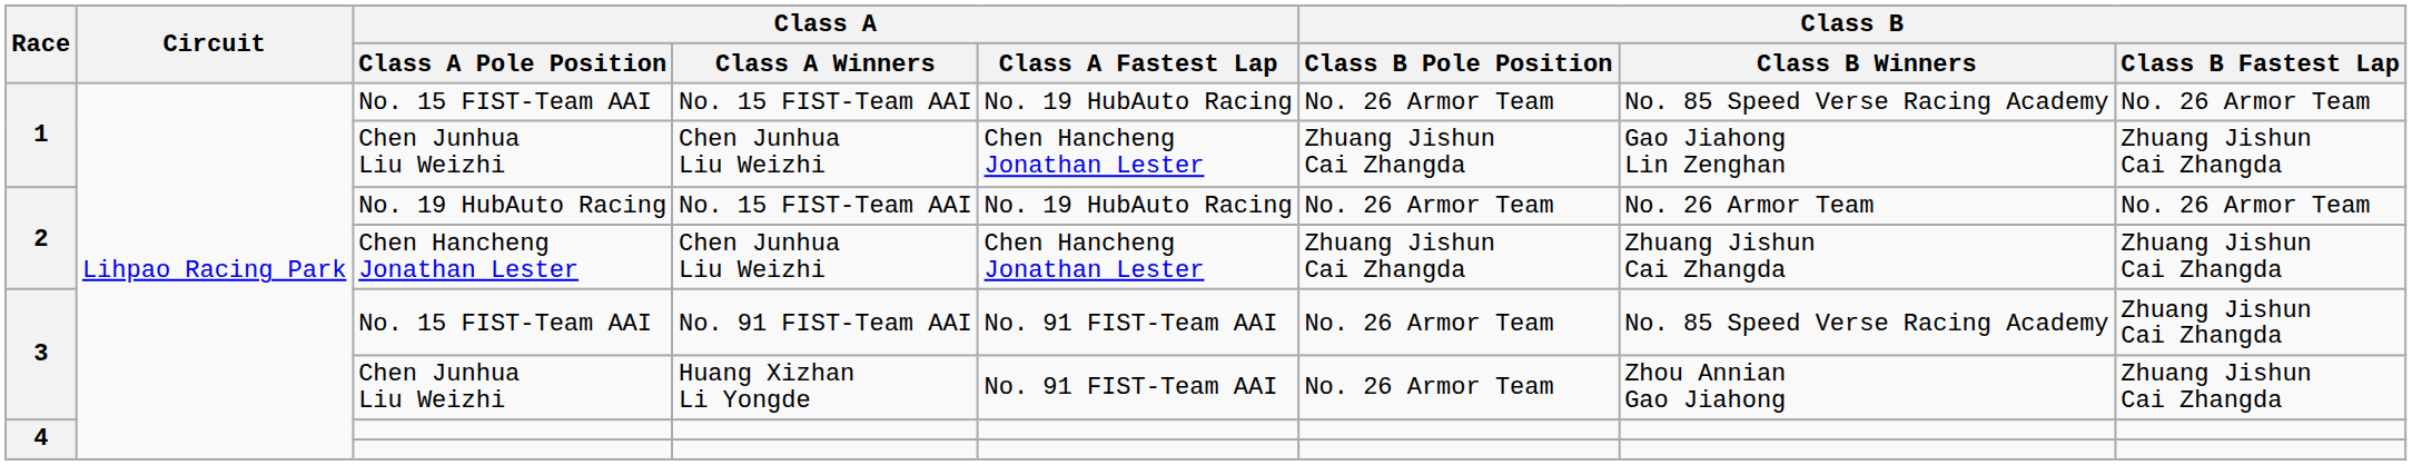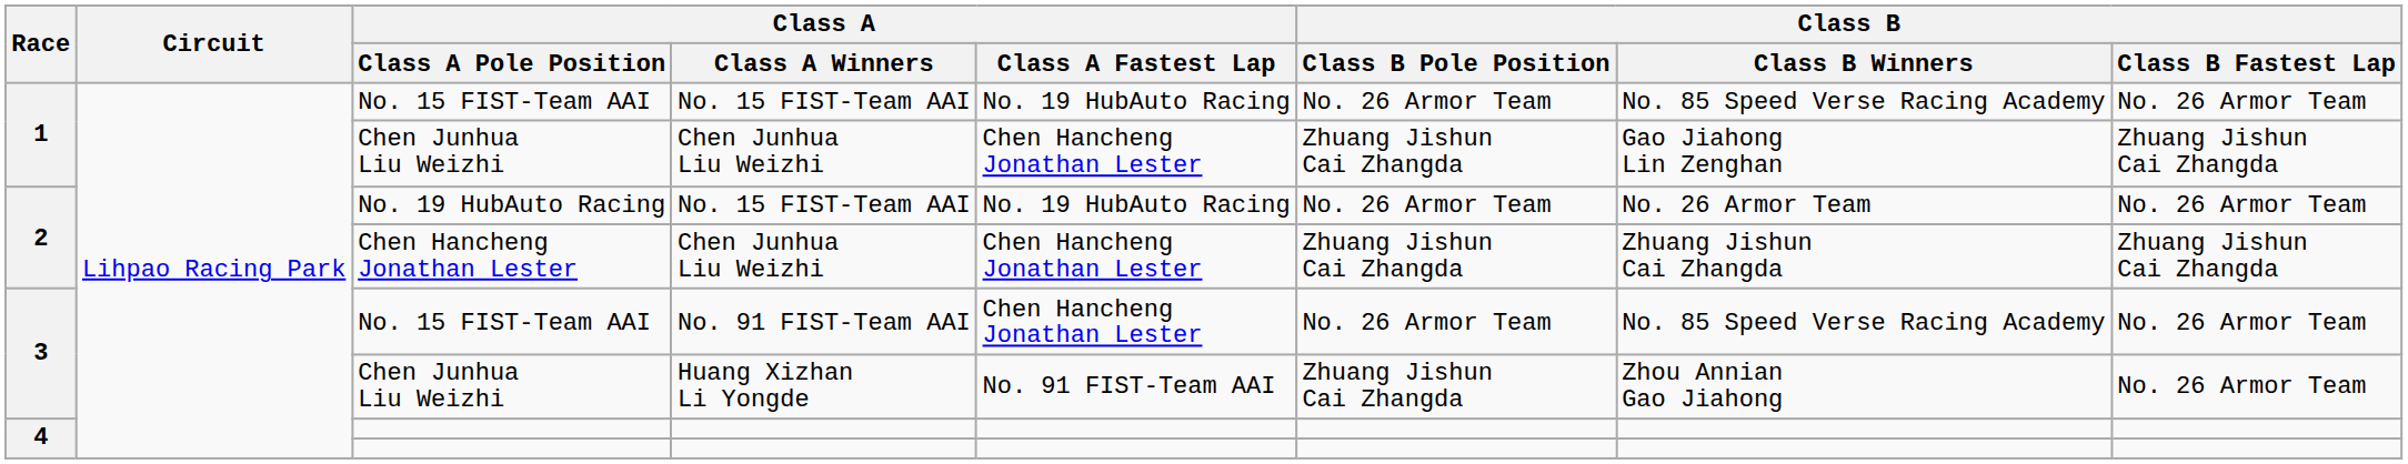 <table class="wikitable" style="font-size:85%;">
 <tr>
 <th rowspan="2">Race</th>
 <th rowspan="2">Circuit</th>
 <th colspan="3">Class A</th>
 <th colspan="3">Class B</th>
 </tr>
 <tr>
 <th>Class A Pole Position</th>
 <th>Class A Winners</th>
 <th>Class A Fastest Lap</th>
 <th>Class B Pole Position</th>
 <th>Class B Winners</th>
 <th>Class B Fastest Lap</th>
 </tr>
 <tr>
 <th rowspan="2">1</th>
 <td rowspan="8"> <a href='#'>Lihpao Racing Park</a></td>
 <td> No. 15 FIST-Team AAI</td>
 <td> No. 15 FIST-Team AAI</td>
 <td> No. 19 HubAuto Racing</td>
 <td> No. 26 Armor Team</td>
 <td> No. 85 Speed Verse Racing Academy</td>
 <td> No. 26 Armor Team</td>
 </tr>
 <tr>
 <td> Chen Junhua<br> Liu Weizhi</td>
 <td> Chen Junhua<br> Liu Weizhi</td>
 <td> Chen Hancheng<br> <a href='#'>Jonathan Lester</a></td>
 <td> Zhuang Jishun<br> Cai Zhangda</td>
 <td> Gao Jiahong<br> Lin Zenghan</td>
 <td> Zhuang Jishun<br> Cai Zhangda</td>
 </tr>
 <tr>
 <th rowspan="2">2</th>
 <td> No. 19 HubAuto Racing</td>
 <td> No. 15 FIST-Team AAI</td>
 <td> No. 19 HubAuto Racing</td>
 <td> No. 26 Armor Team</td>
 <td> No. 26 Armor Team</td>
 <td> No. 26 Armor Team</td>
 </tr>
 <tr>
 <td> Chen Hancheng<br> <a href='#'>Jonathan Lester</a></td>
 <td> Chen Junhua<br> Liu Weizhi</td>
 <td> Chen Hancheng<br> <a href='#'>Jonathan Lester</a></td>
 <td> Zhuang Jishun<br> Cai Zhangda</td>
 <td> Zhuang Jishun<br> Cai Zhangda</td>
 <td> Zhuang Jishun<br> Cai Zhangda</td>
 </tr>
 <tr>
 <th rowspan="2">3</th>
 <td> No. 15 FIST-Team AAI</td>
 <td> No. 91 FIST-Team AAI</td>
-<td> No. 91 FIST-Team AAI</td>
+<td> Chen Hancheng<br> <a href='#'>Jonathan Lester</a></td>
 <td> No. 26 Armor Team</td>
 <td> No. 85 Speed Verse Racing Academy</td>
-<td> Zhuang Jishun<br> Cai Zhangda</td>
+<td> No. 26 Armor Team</td>
 </tr>
 <tr>
 <td> Chen Junhua<br> Liu Weizhi</td>
 <td> Huang Xizhan<br> Li Yongde</td>
 <td> No. 91 FIST-Team AAI</td>
+<td> Zhuang Jishun<br> Cai Zhangda</td>
+<td> Zhou Annian<br> Gao Jiahong</td>
 <td> No. 26 Armor Team</td>
-<td> Zhou Annian<br> Gao Jiahong</td>
-<td> Zhuang Jishun<br> Cai Zhangda</td>
 </tr>
 <tr>
 <th rowspan="2">4</th>
 <td></td>
 <td></td>
 <td></td>
 <td></td>
 <td></td>
 <td></td>
 </tr>
 <tr>
 <td></td>
 <td></td>
 <td></td>
 <td></td>
 <td></td>
 <td></td>
 </tr>
 </table>
